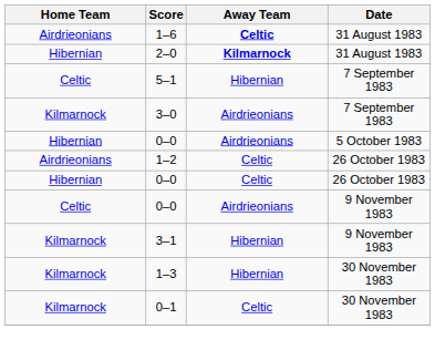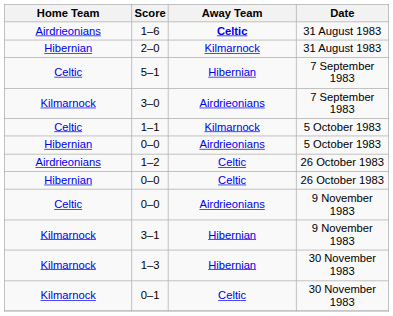 <table class="wikitable" style="text-align:center;">
 <tr>
 <th width=175>Home Team</th>
 <th width=20>Score</th>
 <th width=175>Away Team</th>
 <th width= 125>Date</th>
 </tr>
 <tr>
 <td><a href='#'>Airdrieonians</a></td>
 <td>1–6</td>
 <td><strong><a href='#'>Celtic</a></strong></td>
 <td>31 August 1983</td>
 </tr>
 <tr>
 <td><a href='#'>Hibernian</a></td>
 <td>2–0</td>
-<td><strong><a href='#'>Kilmarnock</a></strong></td>
+<td><a href='#'>Kilmarnock</a></td>
 <td>31 August 1983</td>
 </tr>
 <tr>
 <td><a href='#'>Celtic</a></td>
 <td>5–1</td>
 <td><a href='#'>Hibernian</a></td>
 <td>7 September 1983</td>
 </tr>
 <tr>
 <td><a href='#'>Kilmarnock</a></td>
 <td>3–0</td>
 <td><a href='#'>Airdrieonians</a></td>
 <td>7 September 1983</td>
+</tr>
+<tr>
+<td><a href='#'>Celtic</a></td>
+<td>1–1</td>
+<td><a href='#'>Kilmarnock</a></td>
+<td>5 October 1983</td>
 </tr>
 <tr>
 <td><a href='#'>Hibernian</a></td>
 <td>0–0</td>
 <td><a href='#'>Airdrieonians</a></td>
 <td>5 October 1983</td>
 </tr>
 <tr>
 <td><a href='#'>Airdrieonians</a></td>
 <td>1–2</td>
 <td><a href='#'>Celtic</a></td>
 <td>26 October 1983</td>
 </tr>
 <tr>
 <td><a href='#'>Hibernian</a></td>
 <td>0–0</td>
 <td><a href='#'>Celtic</a></td>
 <td>26 October 1983</td>
 </tr>
 <tr>
 <td><a href='#'>Celtic</a></td>
 <td>0–0</td>
 <td><a href='#'>Airdrieonians</a></td>
 <td>9 November 1983</td>
 </tr>
 <tr>
 <td><a href='#'>Kilmarnock</a></td>
 <td>3–1</td>
 <td><a href='#'>Hibernian</a></td>
 <td>9 November 1983</td>
 </tr>
 <tr>
 <td><a href='#'>Kilmarnock</a></td>
 <td>1–3</td>
 <td><a href='#'>Hibernian</a></td>
 <td>30 November 1983</td>
 </tr>
 <tr>
 <td><a href='#'>Kilmarnock</a></td>
 <td>0–1</td>
 <td><a href='#'>Celtic</a></td>
 <td>30 November 1983</td>
 </tr>
 <tr>
 </tr>
 </table>
